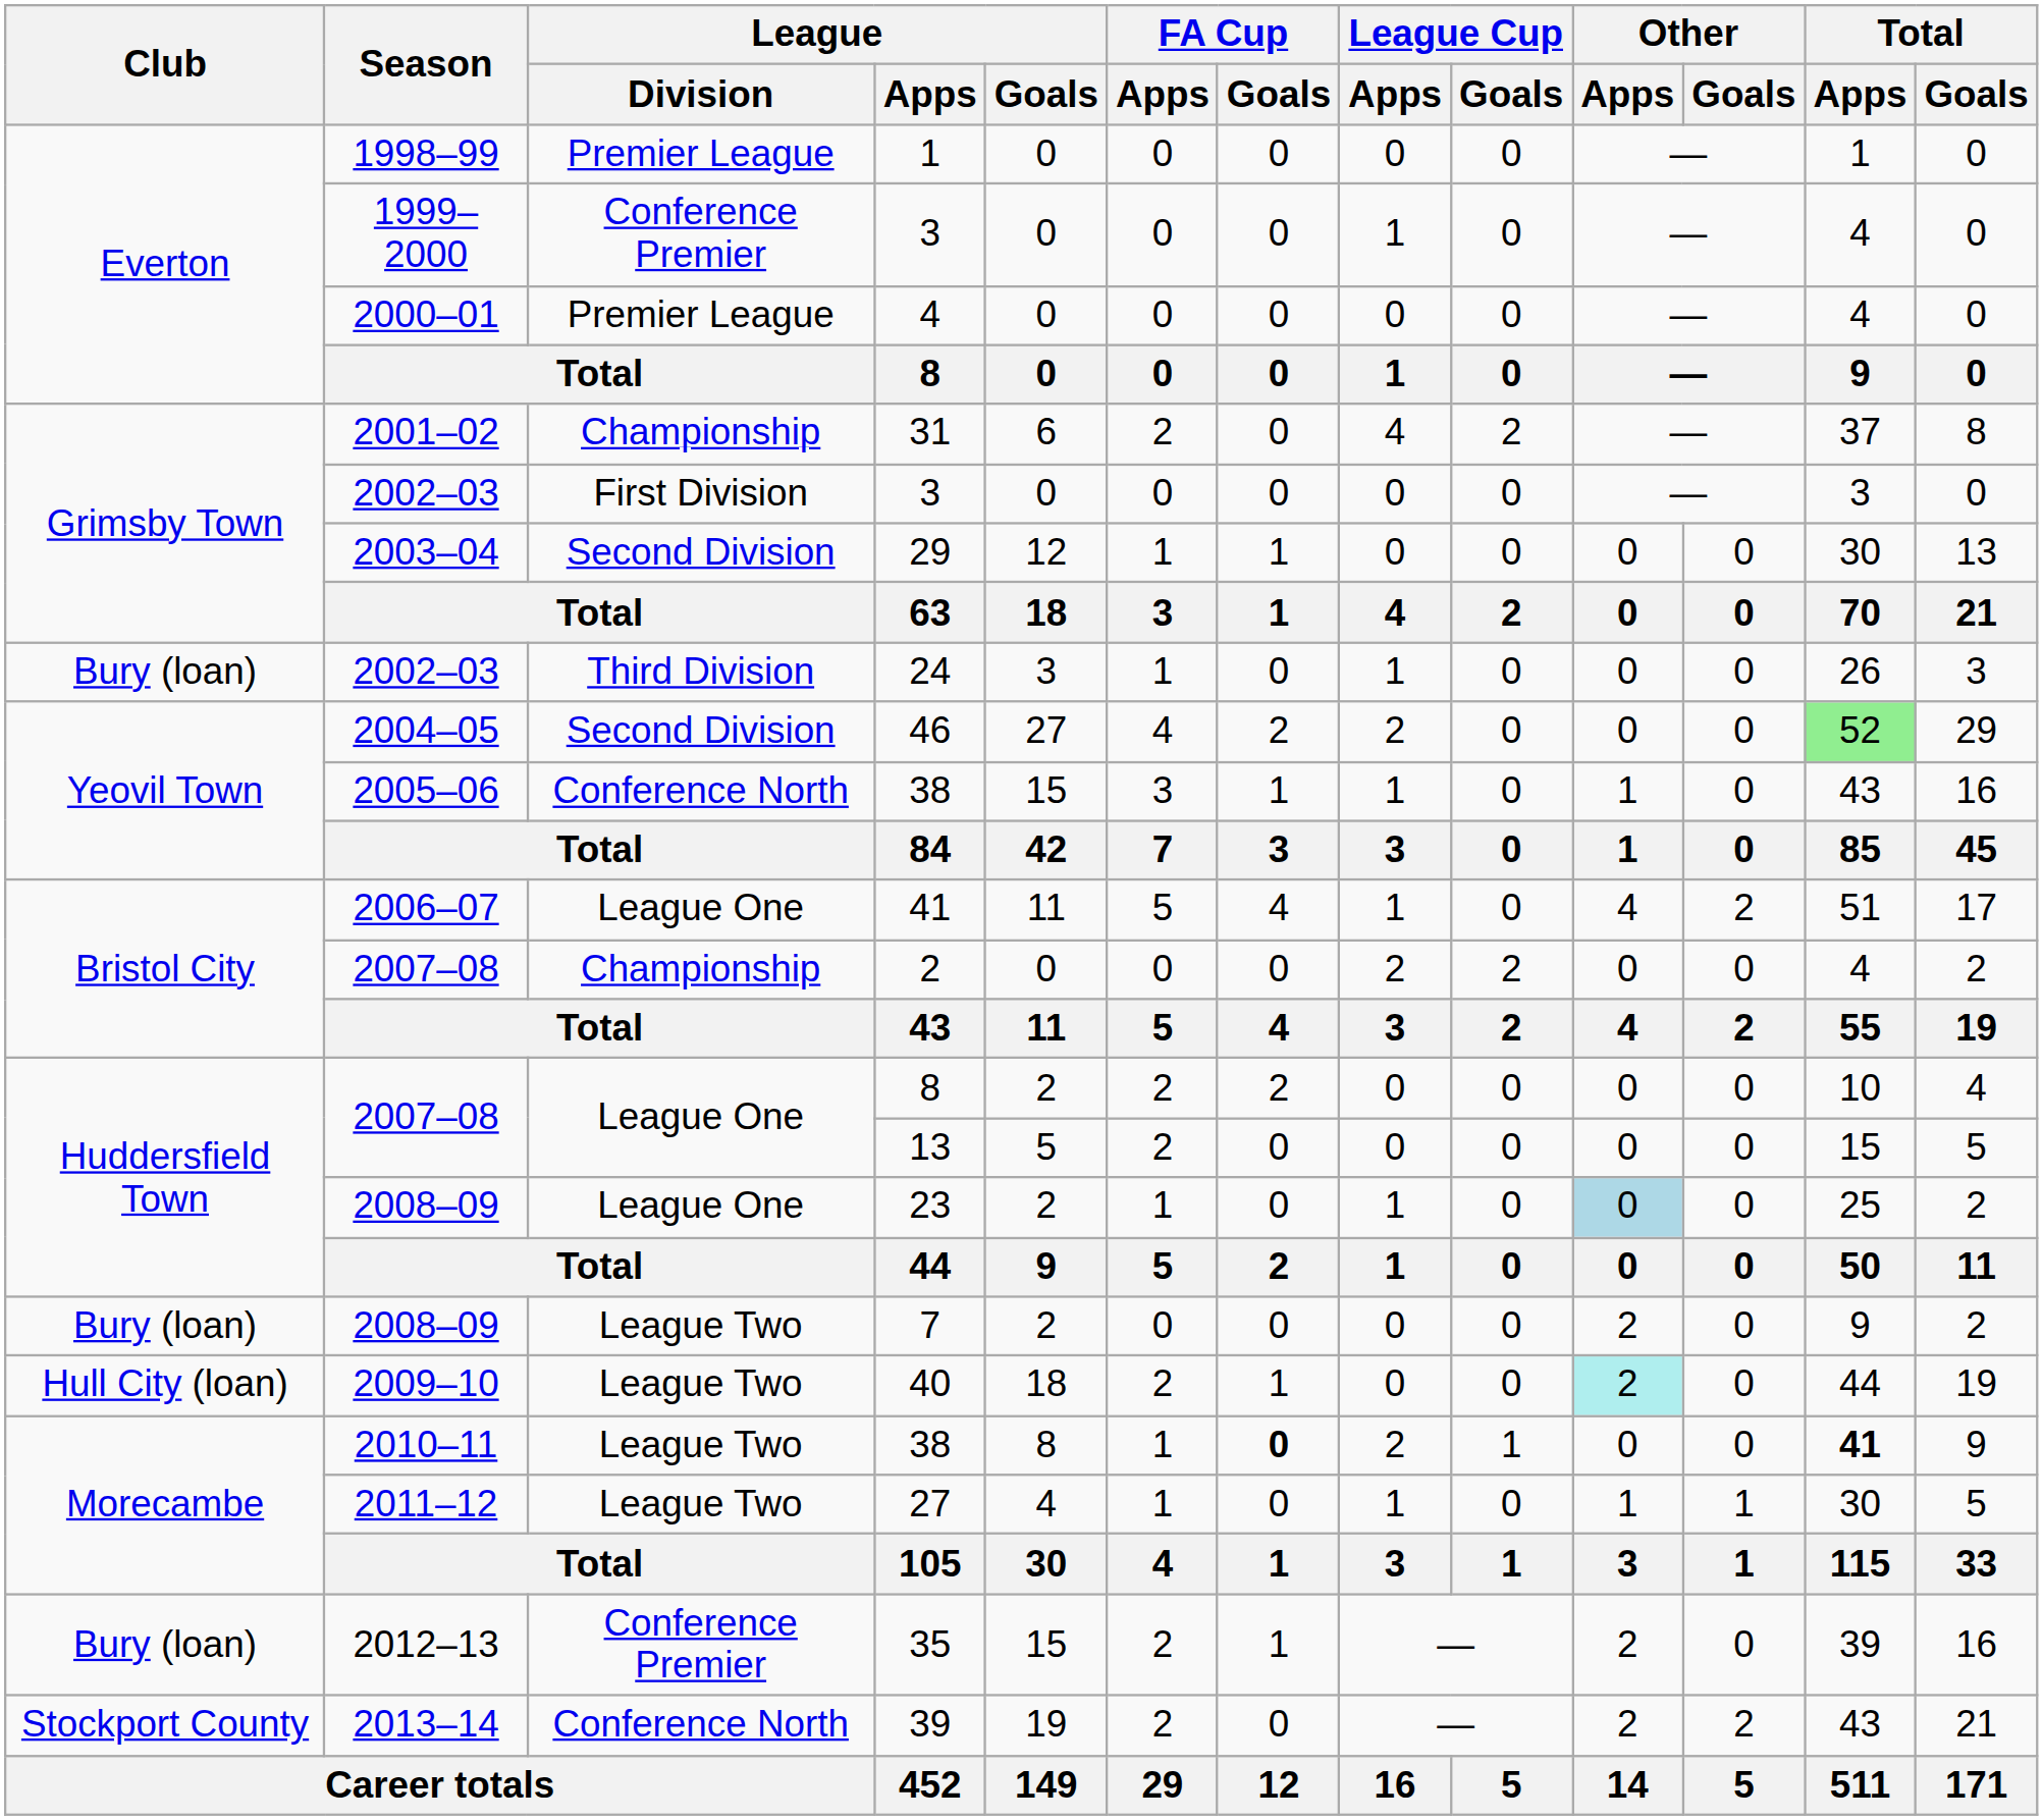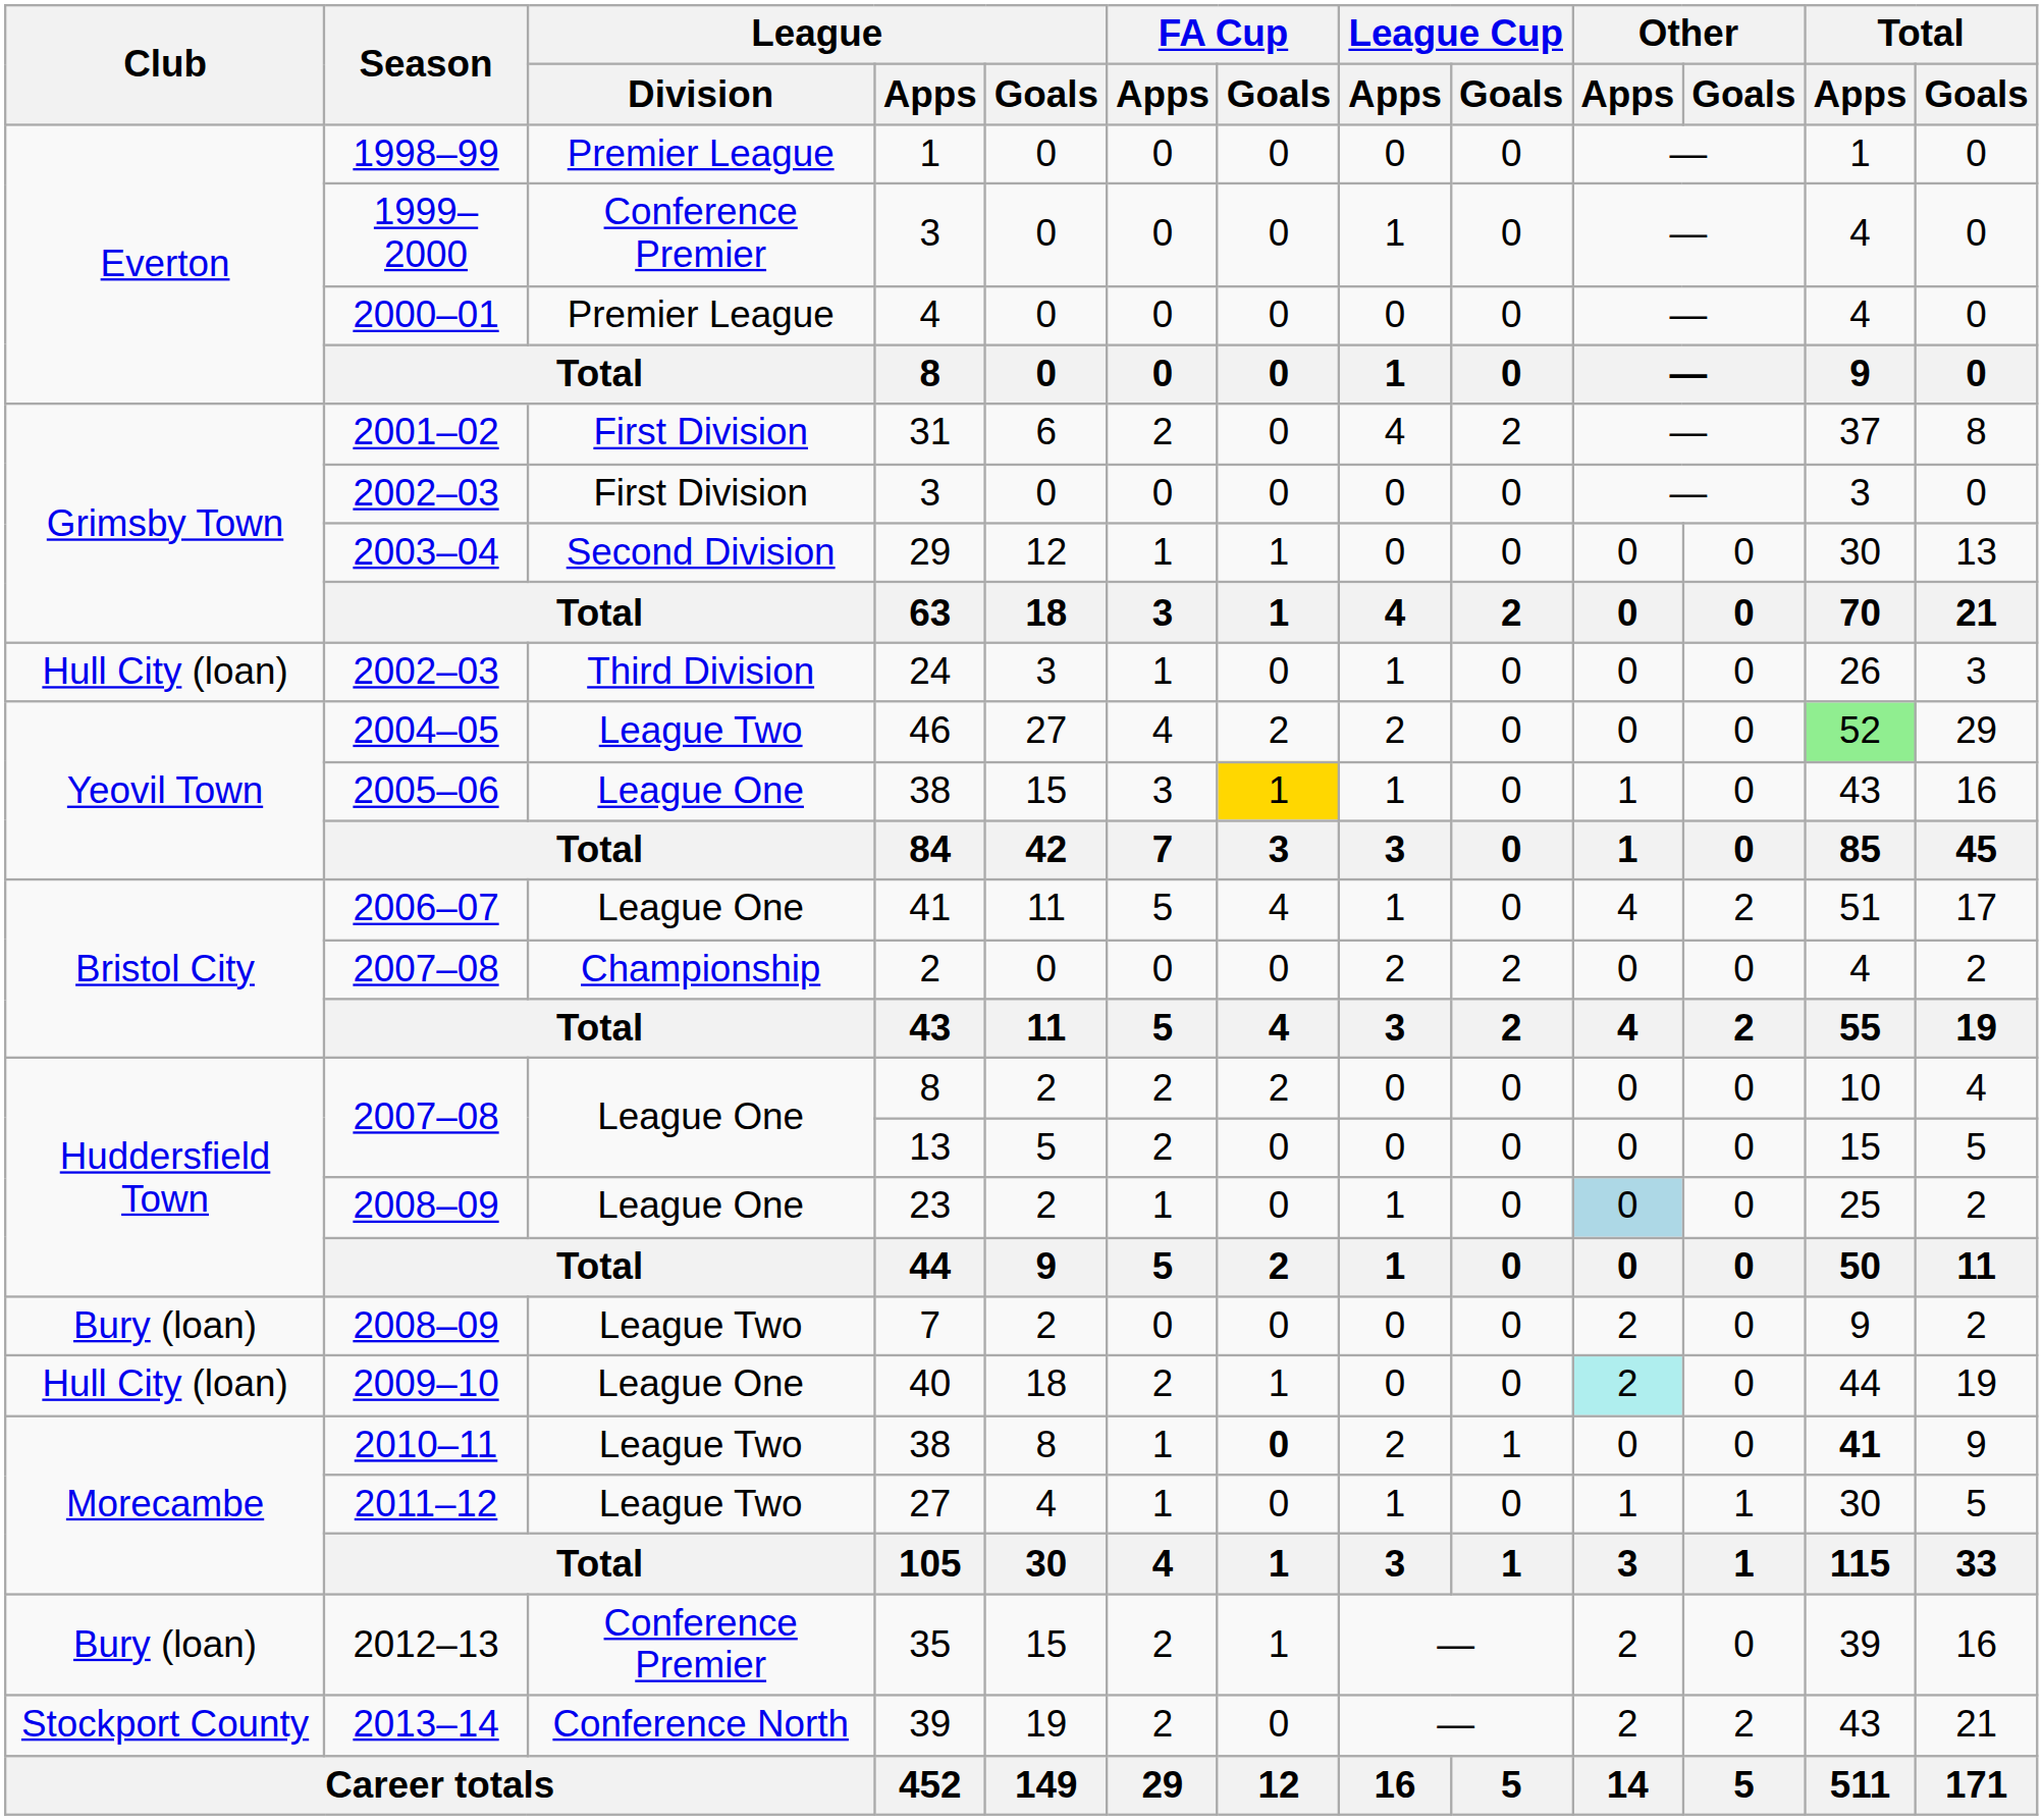 <table class="wikitable" style="text-align:center">
 <tr>
 <th rowspan="2">Club</th>
 <th rowspan="2">Season</th>
 <th colspan="3">League</th>
 <th colspan="2"><a href='#'>FA Cup</a></th>
 <th colspan="2"><a href='#'>League Cup</a></th>
 <th colspan="2">Other</th>
 <th colspan="2">Total</th>
 </tr>
 <tr>
 <th>Division</th>
 <th>Apps</th>
 <th>Goals</th>
 <th>Apps</th>
 <th>Goals</th>
 <th>Apps</th>
 <th>Goals</th>
 <th>Apps</th>
 <th>Goals</th>
 <th>Apps</th>
 <th>Goals</th>
 </tr>
 <tr>
 <td rowspan="4" valign="center"><a href='#'>Everton</a></td>
 <td><a href='#'>1998–99</a></td>
 <td><a href='#'>Premier League</a></td>
 <td>1</td>
 <td>0</td>
 <td>0</td>
 <td>0</td>
 <td>0</td>
 <td>0</td>
 <td colspan="2">—</td>
 <td>1</td>
 <td>0</td>
 </tr>
 <tr>
 <td><a href='#'>1999–2000</a></td>
 <td><a href='#'>Conference Premier</a></td>
 <td>3</td>
 <td>0</td>
 <td>0</td>
 <td>0</td>
 <td>1</td>
 <td>0</td>
 <td colspan="2">—</td>
 <td>4</td>
 <td>0</td>
 </tr>
 <tr>
 <td><a href='#'>2000–01</a></td>
 <td>Premier League</td>
 <td>4</td>
 <td>0</td>
 <td>0</td>
 <td>0</td>
 <td>0</td>
 <td>0</td>
 <td colspan="2">—</td>
 <td>4</td>
 <td>0</td>
 </tr>
 <tr>
 <th colspan="2">Total</th>
 <th>8</th>
 <th>0</th>
 <th>0</th>
 <th>0</th>
 <th>1</th>
 <th>0</th>
 <th colspan="2">—</th>
 <th>9</th>
 <th>0</th>
 </tr>
 <tr>
 <td rowspan="4" valign="center"><a href='#'>Grimsby Town</a></td>
 <td><a href='#'>2001–02</a></td>
-<td><a href='#'>Championship</a></td>
+<td><a href='#'>First Division</a></td>
 <td>31</td>
 <td>6</td>
 <td>2</td>
 <td>0</td>
 <td>4</td>
 <td>2</td>
 <td colspan="2">—</td>
 <td>37</td>
 <td>8</td>
 </tr>
 <tr>
 <td><a href='#'>2002–03</a></td>
 <td>First Division</td>
 <td>3</td>
 <td>0</td>
 <td>0</td>
 <td>0</td>
 <td>0</td>
 <td>0</td>
 <td colspan="2">—</td>
 <td>3</td>
 <td>0</td>
 </tr>
 <tr>
 <td><a href='#'>2003–04</a></td>
 <td><a href='#'>Second Division</a></td>
 <td>29</td>
 <td>12</td>
 <td>1</td>
 <td>1</td>
 <td>0</td>
 <td>0</td>
 <td>0</td>
 <td>0</td>
 <td>30</td>
 <td>13</td>
 </tr>
 <tr>
 <th colspan="2">Total</th>
 <th>63</th>
 <th>18</th>
 <th>3</th>
 <th>1</th>
 <th>4</th>
 <th>2</th>
 <th>0</th>
 <th>0</th>
 <th>70</th>
 <th>21</th>
 </tr>
 <tr>
-<td><a href='#'>Bury</a> (loan)</td>
+<td><a href='#'>Hull City</a> (loan)</td>
 <td><a href='#'>2002–03</a></td>
 <td><a href='#'>Third Division</a></td>
 <td>24</td>
 <td>3</td>
 <td>1</td>
 <td>0</td>
 <td>1</td>
 <td>0</td>
 <td>0</td>
 <td>0</td>
 <td>26</td>
 <td>3</td>
 </tr>
 <tr>
 <td rowspan="3" valign="center"><a href='#'>Yeovil Town</a></td>
 <td><a href='#'>2004–05</a></td>
-<td><a href='#'>Second Division</a></td>
+<td><a href='#'>League Two</a></td>
 <td>46</td>
 <td>27</td>
 <td>4</td>
 <td>2</td>
 <td>2</td>
 <td>0</td>
 <td>0</td>
 <td>0</td>
 <td style="background: lightgreen;">52</td>
 <td>29</td>
 </tr>
 <tr>
 <td><a href='#'>2005–06</a></td>
-<td><a href='#'>Conference North</a></td>
+<td><a href='#'>League One</a></td>
 <td>38</td>
 <td>15</td>
 <td>3</td>
-<td>1</td>
+<td style="background: gold;">1</td>
 <td>1</td>
 <td>0</td>
 <td>1</td>
 <td>0</td>
 <td>43</td>
 <td>16</td>
 </tr>
 <tr>
 <th colspan="2">Total</th>
 <th>84</th>
 <th>42</th>
 <th>7</th>
 <th>3</th>
 <th>3</th>
 <th>0</th>
 <th>1</th>
 <th>0</th>
 <th>85</th>
 <th>45</th>
 </tr>
 <tr>
 <td rowspan="3" valign="center"><a href='#'>Bristol City</a></td>
 <td><a href='#'>2006–07</a></td>
 <td>League One</td>
 <td>41</td>
 <td>11</td>
 <td>5</td>
 <td>4</td>
 <td>1</td>
 <td>0</td>
 <td>4</td>
 <td>2</td>
 <td>51</td>
 <td>17</td>
 </tr>
 <tr>
 <td><a href='#'>2007–08</a></td>
 <td><a href='#'>Championship</a></td>
 <td>2</td>
 <td>0</td>
 <td>0</td>
 <td>0</td>
 <td>2</td>
 <td>2</td>
 <td>0</td>
 <td>0</td>
 <td>4</td>
 <td>2</td>
 </tr>
 <tr>
 <th colspan="2">Total</th>
 <th>43</th>
 <th>11</th>
 <th>5</th>
 <th>4</th>
 <th>3</th>
 <th>2</th>
 <th>4</th>
 <th>2</th>
 <th>55</th>
 <th>19</th>
 </tr>
 <tr>
 <td rowspan="4" valign="center"><a href='#'>Huddersfield Town</a></td>
 <td rowspan="2"><a href='#'>2007–08</a></td>
 <td rowspan="2">League One</td>
 <td>8</td>
 <td>2</td>
 <td>2</td>
 <td>2</td>
 <td>0</td>
 <td>0</td>
 <td>0</td>
 <td>0</td>
 <td>10</td>
 <td>4</td>
 </tr>
 <tr>
 <td>13</td>
 <td>5</td>
 <td>2</td>
 <td>0</td>
 <td>0</td>
 <td>0</td>
 <td>0</td>
 <td>0</td>
 <td>15</td>
 <td>5</td>
 </tr>
 <tr>
 <td><a href='#'>2008–09</a></td>
 <td>League One</td>
 <td>23</td>
 <td>2</td>
 <td>1</td>
 <td>0</td>
 <td>1</td>
 <td>0</td>
 <td style="background: lightblue;">0</td>
 <td>0</td>
 <td>25</td>
 <td>2</td>
 </tr>
 <tr>
 <th colspan="2">Total</th>
 <th>44</th>
 <th>9</th>
 <th>5</th>
 <th>2</th>
 <th>1</th>
 <th>0</th>
 <th>0</th>
 <th>0</th>
 <th>50</th>
 <th>11</th>
 </tr>
 <tr>
 <td><a href='#'>Bury</a> (loan)</td>
 <td><a href='#'>2008–09</a></td>
 <td>League Two</td>
 <td>7</td>
 <td>2</td>
 <td>0</td>
 <td>0</td>
 <td>0</td>
 <td>0</td>
 <td>2</td>
 <td>0</td>
 <td>9</td>
 <td>2</td>
 </tr>
 <tr>
 <td><a href='#'>Hull City</a> (loan)</td>
 <td><a href='#'>2009–10</a></td>
-<td>League Two</td>
+<td>League One</td>
 <td>40</td>
 <td>18</td>
 <td>2</td>
 <td>1</td>
 <td>0</td>
 <td>0</td>
 <td style="background: paleturquoise;">2</td>
 <td>0</td>
 <td>44</td>
 <td>19</td>
 </tr>
 <tr>
 <td rowspan="3" valign="center"><a href='#'>Morecambe</a></td>
 <td><a href='#'>2010–11</a></td>
 <td>League Two</td>
 <td>38</td>
 <td>8</td>
 <td>1</td>
 <td><strong>0</strong></td>
 <td>2</td>
 <td>1</td>
 <td>0</td>
 <td>0</td>
 <td><strong>41</strong></td>
 <td>9</td>
 </tr>
 <tr>
 <td><a href='#'>2011–12</a></td>
 <td>League Two</td>
 <td>27</td>
 <td>4</td>
 <td>1</td>
 <td>0</td>
 <td>1</td>
 <td>0</td>
 <td>1</td>
 <td>1</td>
 <td>30</td>
 <td>5</td>
 </tr>
 <tr>
 <th colspan="2">Total</th>
 <th>105</th>
 <th>30</th>
 <th>4</th>
 <th>1</th>
 <th>3</th>
 <th>1</th>
 <th>3</th>
 <th>1</th>
 <th>115</th>
 <th>33</th>
 </tr>
 <tr>
 <td><a href='#'>Bury</a> (loan)</td>
 <td>2012–13</td>
 <td><a href='#'>Conference Premier</a></td>
 <td>35</td>
 <td>15</td>
 <td>2</td>
 <td>1</td>
 <td colspan="2">—</td>
 <td>2</td>
 <td>0</td>
 <td>39</td>
 <td>16</td>
 </tr>
 <tr>
 <td valign="center"><a href='#'>Stockport County</a></td>
 <td><a href='#'>2013–14</a></td>
 <td><a href='#'>Conference North</a></td>
 <td>39</td>
 <td>19</td>
 <td>2</td>
 <td>0</td>
 <td colspan="2">—</td>
 <td>2</td>
 <td>2</td>
 <td>43</td>
 <td>21</td>
 </tr>
 <tr>
 <th colspan="3">Career totals</th>
 <th>452</th>
 <th>149</th>
 <th>29</th>
 <th>12</th>
 <th>16</th>
 <th>5</th>
 <th>14</th>
 <th>5</th>
 <th>511</th>
 <th>171</th>
 </tr>
 </table>
